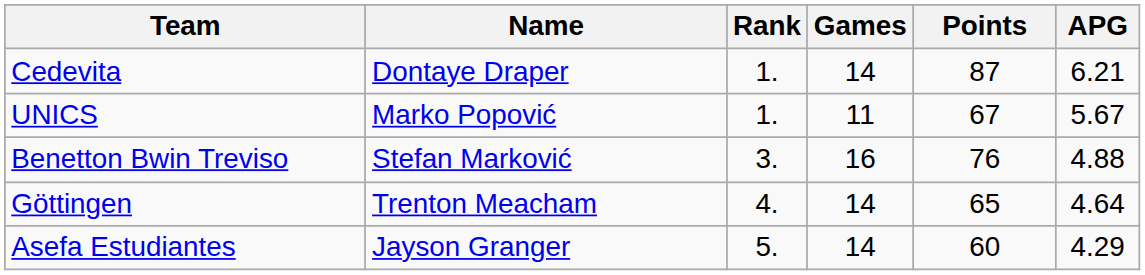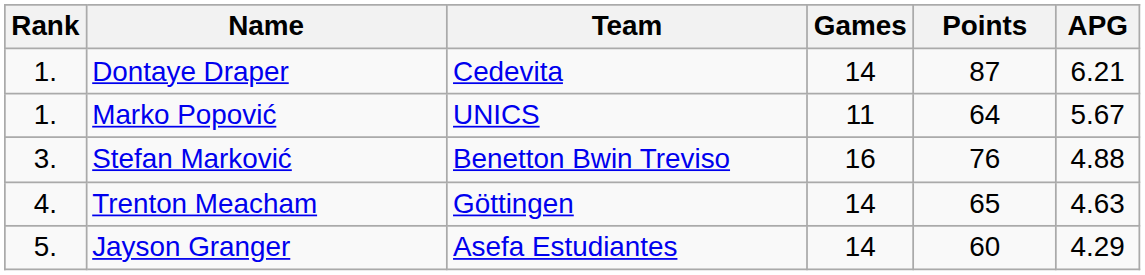 <table class="wikitable" style="text-align: center;">
 <tr>
+<th>Rank</th>
+<th width=200>Name</th>
 <th width=200>Team</th>
-<th width=200>Name</th>
-<th>Rank</th>
 <th>Games</th>
 <th width=75>Points</th>
 <th width=40>APG</th>
 </tr>
 <tr>
+<td>1.</td>
+<td align="left"> <a href='#'>Dontaye Draper</a></td>
 <td align="left"> <a href='#'>Cedevita</a></td>
-<td align="left"> <a href='#'>Dontaye Draper</a></td>
-<td>1.</td>
 <td>14</td>
 <td>87</td>
 <td>6.21</td>
 </tr>
 <tr>
+<td>1.</td>
+<td align="left"> <a href='#'>Marko Popović</a></td>
 <td align="left"> <a href='#'>UNICS</a></td>
-<td align="left"> <a href='#'>Marko Popović</a></td>
-<td>1.</td>
 <td>11</td>
-<td>67</td>
+<td>64</td>
 <td>5.67</td>
 </tr>
 <tr>
+<td>3.</td>
+<td align="left"> <a href='#'>Stefan Marković</a></td>
 <td align="left"> <a href='#'>Benetton Bwin Treviso</a></td>
-<td align="left"> <a href='#'>Stefan Marković</a></td>
-<td>3.</td>
 <td>16</td>
 <td>76</td>
 <td>4.88</td>
 </tr>
 <tr>
+<td>4.</td>
+<td align="left"> <a href='#'>Trenton Meacham</a></td>
 <td align="left"> <a href='#'>Göttingen</a></td>
-<td align="left"> <a href='#'>Trenton Meacham</a></td>
-<td>4.</td>
 <td>14</td>
 <td>65</td>
-<td>4.64</td>
+<td>4.63</td>
 </tr>
 <tr>
+<td>5.</td>
+<td align="left"> <a href='#'>Jayson Granger</a></td>
 <td align="left"> <a href='#'>Asefa Estudiantes</a></td>
-<td align="left"> <a href='#'>Jayson Granger</a></td>
-<td>5.</td>
 <td>14</td>
 <td>60</td>
 <td>4.29</td>
 </tr>
 </table>
